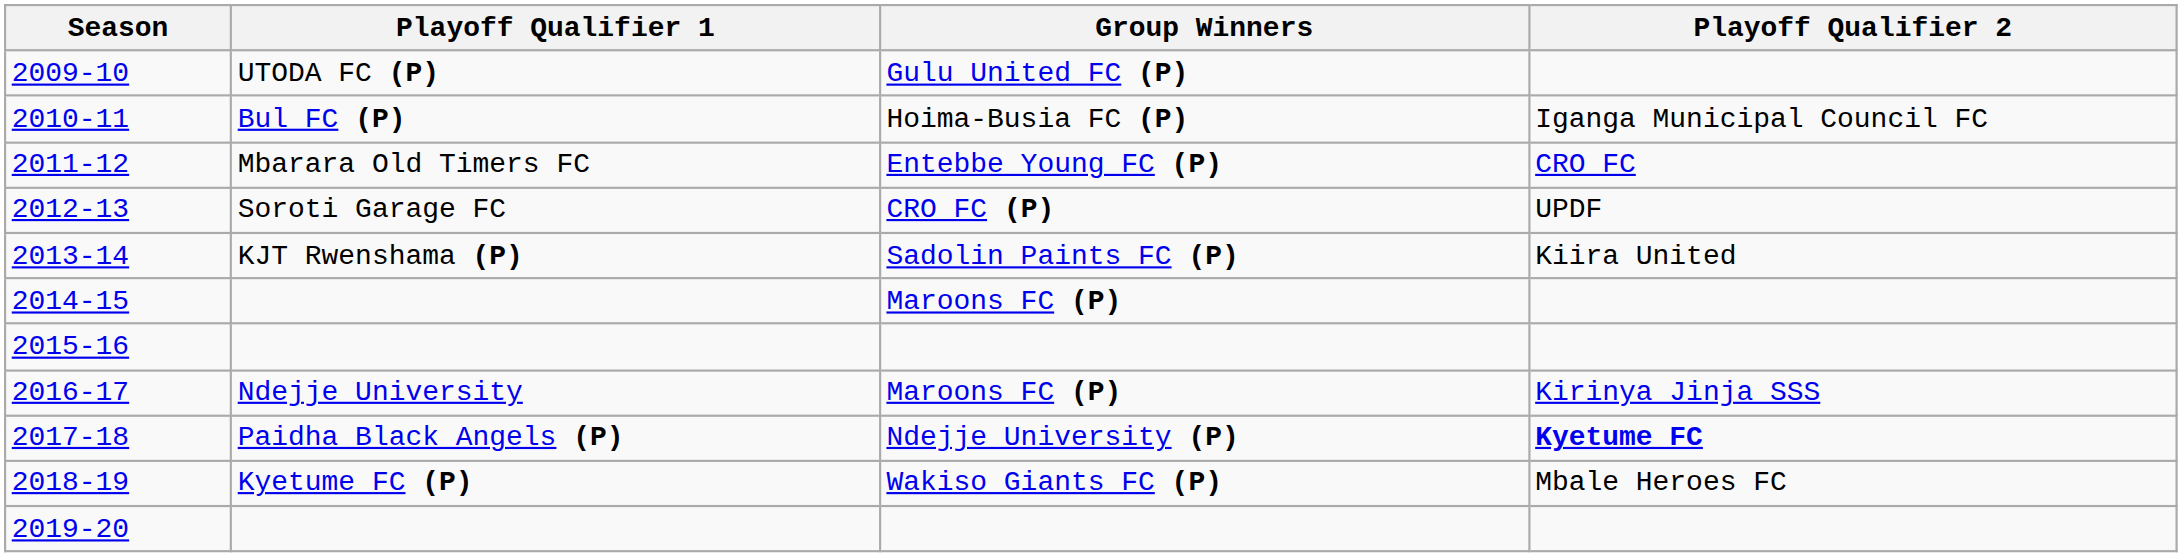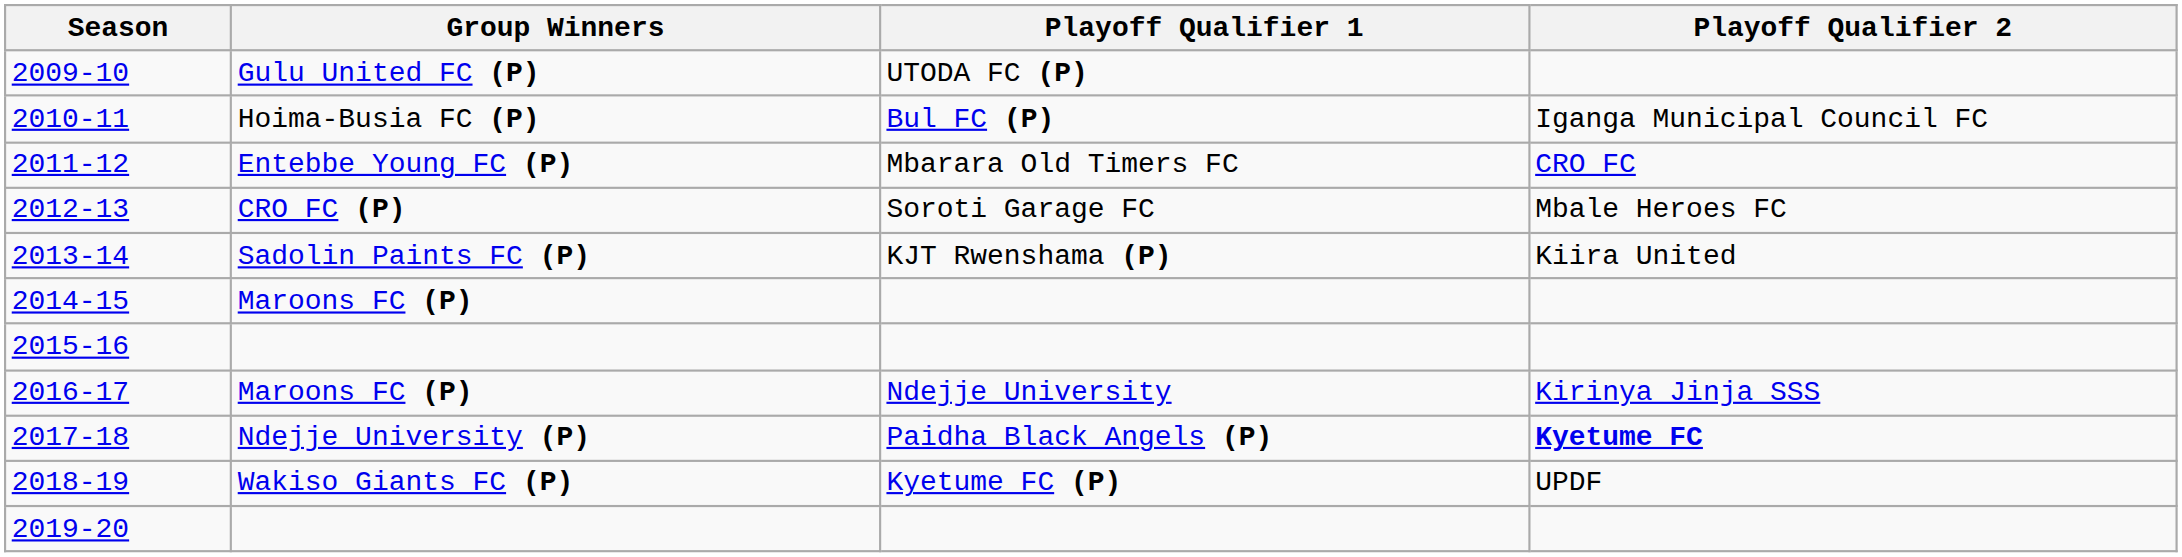 <table class="wikitable" style="width:80%; font-size:100%">
 <tr>
 <th width="100px">Season</th>
+<th width="300px">Group Winners</th>
 <th width="300px">Playoff Qualifier 1</th>
-<th width="300px">Group Winners</th>
 <th width="300px">Playoff Qualifier 2</th>
 </tr>
 <tr>
 <td><a href='#'>2009-10</a></td>
+<td><a href='#'>Gulu United FC</a> <strong>(P)</strong></td>
 <td>UTODA FC <strong>(P)</strong></td>
-<td><a href='#'>Gulu United FC</a> <strong>(P)</strong></td>
 <td></td>
 </tr>
 <tr>
 <td><a href='#'>2010-11</a></td>
+<td>Hoima-Busia FC <strong>(P)</strong></td>
 <td><a href='#'>Bul FC</a> <strong>(P)</strong></td>
-<td>Hoima-Busia FC <strong>(P)</strong></td>
 <td>Iganga Municipal Council FC</td>
 </tr>
 <tr>
 <td><a href='#'>2011-12</a></td>
+<td><a href='#'>Entebbe Young FC</a> <strong>(P)</strong></td>
 <td>Mbarara Old Timers FC</td>
-<td><a href='#'>Entebbe Young FC</a> <strong>(P)</strong></td>
 <td><a href='#'>CRO FC</a></td>
 </tr>
 <tr>
 <td><a href='#'>2012-13</a></td>
+<td><a href='#'>CRO FC</a> <strong>(P)</strong></td>
 <td>Soroti Garage FC</td>
-<td><a href='#'>CRO FC</a> <strong>(P)</strong></td>
-<td>UPDF</td>
+<td>Mbale Heroes FC</td>
 </tr>
 <tr>
 <td><a href='#'>2013-14</a></td>
+<td><a href='#'>Sadolin Paints FC</a> <strong>(P)</strong></td>
 <td>KJT Rwenshama <strong>(P)</strong></td>
-<td><a href='#'>Sadolin Paints FC</a> <strong>(P)</strong></td>
 <td>Kiira United</td>
 </tr>
 <tr>
 <td><a href='#'>2014-15</a></td>
+<td><a href='#'>Maroons FC</a> <strong>(P)</strong></td>
 <td></td>
-<td><a href='#'>Maroons FC</a> <strong>(P)</strong></td>
 <td></td>
 </tr>
 <tr>
 <td><a href='#'>2015-16</a></td>
 <td></td>
 <td></td>
 <td></td>
 </tr>
 <tr>
 <td><a href='#'>2016-17</a></td>
+<td><a href='#'>Maroons FC</a> <strong>(P)</strong></td>
 <td><a href='#'>Ndejje University</a></td>
-<td><a href='#'>Maroons FC</a> <strong>(P)</strong></td>
 <td><a href='#'>Kirinya Jinja SSS</a></td>
 </tr>
 <tr>
 <td><a href='#'>2017-18</a></td>
+<td><a href='#'>Ndejje University</a> <strong>(P)</strong></td>
 <td><a href='#'>Paidha Black Angels</a> <strong>(P)</strong></td>
-<td><a href='#'>Ndejje University</a> <strong>(P)</strong></td>
 <td><strong><a href='#'>Kyetume FC</a></strong></td>
 </tr>
 <tr>
 <td><a href='#'>2018-19</a></td>
+<td><a href='#'>Wakiso Giants FC</a> <strong>(P)</strong></td>
 <td><a href='#'>Kyetume FC</a> <strong>(P)</strong></td>
-<td><a href='#'>Wakiso Giants FC</a> <strong>(P)</strong></td>
-<td>Mbale Heroes FC</td>
+<td>UPDF</td>
 </tr>
 <tr>
 <td><a href='#'>2019-20</a></td>
 <td></td>
 <td></td>
 <td></td>
 </tr>
 </table>
